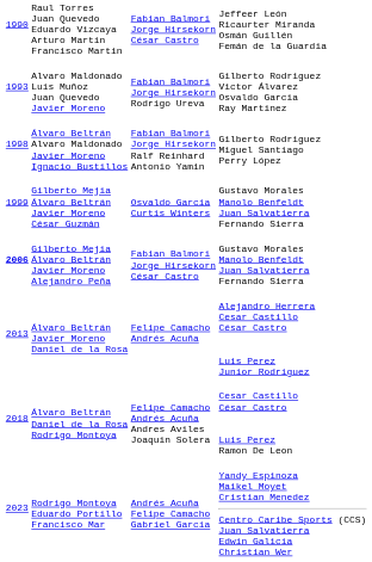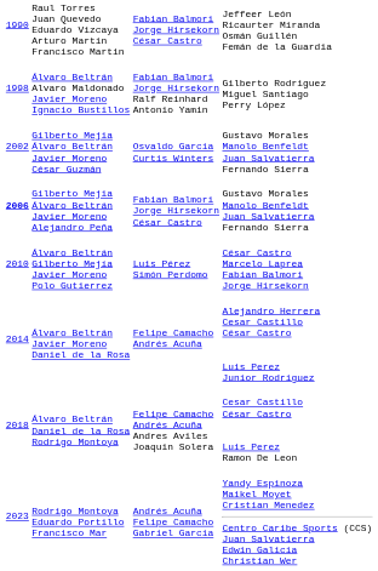 <table>
 <tr>
 <td align=center><a href='#'>1990</a></td>
 <td><br>Raul Torres<br>Juan Quevedo<br>Eduardo Vizcaya<br>Arturo Martin<br>Francisco Martin</td>
 <td><br><a href='#'>Fabian Balmori</a><br><a href='#'>Jorge Hirsekorn</a><br><a href='#'>César Castro</a></td>
 <td><br>Jeffeer León<br>Ricaurter Miranda<br>Osmán Guillén<br>Femán de la Guardia</td>
 </tr>
 <tr>
-<td align=center><a href='#'>1993</a></td>
-<td><br>Alvaro Maldonado<br>Luis Muñoz<br>Juan Quevedo<br><a href='#'>Javier Moreno</a></td>
-<td><br><a href='#'>Fabian Balmori</a><br><a href='#'>Jorge Hirsekorn</a><br>Rodrigo Ureva</td>
-<td><br>Gilberto Rodriguez<br>Victor Álvarez<br>Osvaldo Garcia<br>Ray Martinez</td>
-</tr>
-<tr>
 <td align=center><a href='#'>1998</a></td>
 <td><br><a href='#'>Álvaro Beltrán</a><br>Alvaro Maldonado<br><a href='#'>Javier Moreno</a><br><a href='#'>Ignacio Bustillos</a></td>
 <td><br><a href='#'>Fabian Balmori</a><br><a href='#'>Jorge Hirsekorn</a><br>Ralf Reinhard<br>Antonio Yamin</td>
 <td><br>Gilberto Rodriguez<br>Miguel Santiago<br>Perry López</td>
 </tr>
 <tr>
-<td align=center><a href='#'>1999</a></td>
+<td align=center><a href='#'>2002</a></td>
 <td><br><a href='#'>Gilberto Mejia</a><br><a href='#'>Álvaro Beltrán</a><br><a href='#'>Javier Moreno</a><br><a href='#'>César Guzmán</a></td>
 <td><br><a href='#'>Osvaldo Garcia</a><br><a href='#'>Curtis Winters</a></td>
 <td><br>Gustavo Morales<br><a href='#'>Manolo Benfeldt</a><br><a href='#'>Juan Salvatierra</a><br>Fernando Sierra</td>
 </tr>
 <tr>
 <td align=center><strong><a href='#'>2006</a></strong></td>
 <td><br><a href='#'>Gilberto Mejia</a><br><a href='#'>Álvaro Beltrán</a><br><a href='#'>Javier Moreno</a><br><a href='#'>Alejandro Peña</a></td>
 <td><br><a href='#'>Fabian Balmori</a><br><a href='#'>Jorge Hirsekorn</a><br><a href='#'>César Castro</a></td>
 <td><br>Gustavo Morales<br><a href='#'>Manolo Benfeldt</a><br><a href='#'>Juan Salvatierra</a><br>Fernando Sierra</td>
 </tr>
 <tr>
-<td align=center><a href='#'>2013</a></td>
+<td align=center><a href='#'>2010</a></td>
+<td> <br><a href='#'>Álvaro Beltrán</a> <br><a href='#'>Gilberto Mejía</a> <br><a href='#'>Javier Moreno</a> <br><a href='#'>Polo Gutierrez</a></td>
+<td> <br><a href='#'>Luis Pérez</a> <br><a href='#'>Simón Perdomo</a></td>
+<td> <br><a href='#'>César Castro</a> <br><a href='#'>Marcelo Laprea</a> <br><a href='#'>Fabian Balmori</a> <br><a href='#'>Jorge Hirsekorn</a></td>
+</tr>
+<tr>
+<td align=center><a href='#'>2014</a></td>
 <td><br><a href='#'>Álvaro Beltrán</a><br><a href='#'>Javier Moreno</a><br><a href='#'>Daniel de la Rosa</a></td>
 <td><br><a href='#'>Felipe Camacho</a><br><a href='#'>Andrés Acuña</a><br><br></td>
 <td><br><a href='#'>Alejandro Herrera</a><br><a href='#'>Cesar Castillo</a><br><a href='#'>César Castro</a><br><br><br><a href='#'>Luis Perez</a><br><a href='#'>Junior Rodriguez</a></td>
 </tr>
 <tr>
 <td align=center><a href='#'>2018</a></td>
 <td><br><a href='#'>Álvaro Beltrán</a><br><a href='#'>Daniel de la Rosa</a><br><a href='#'>Rodrigo Montoya</a></td>
 <td><br><a href='#'>Felipe Camacho</a><br><a href='#'>Andrés Acuña</a><br>Andres Aviles<br>Joaquin Solera</td>
 <td><br><a href='#'>Cesar Castillo</a><br><a href='#'>César Castro</a><br><br><br><a href='#'>Luis Perez</a><br>Ramon De Leon</td>
 </tr>
 <tr>
 <td align=center><a href='#'>2023</a></td>
 <td><br><a href='#'>Rodrigo Montoya</a><br><a href='#'>Eduardo Portillo</a><br><a href='#'>Francisco Mar</a></td>
 <td><br><a href='#'>Andrés Acuña</a><br><a href='#'>Felipe Camacho</a><br><a href='#'>Gabriel Garcia</a></td>
 <td><br><a href='#'>Yandy Espinoza</a><br><a href='#'>Maikel Moyet</a><br><a href='#'>Cristian Menedez</a><hr><a href='#'>Centro Caribe Sports</a> (CCS)<br><a href='#'>Juan Salvatierra</a><br><a href='#'>Edwin Galicia</a><br><a href='#'>Christian Wer</a></td>
 </tr>
 <tr>
 </tr>
 </table>
